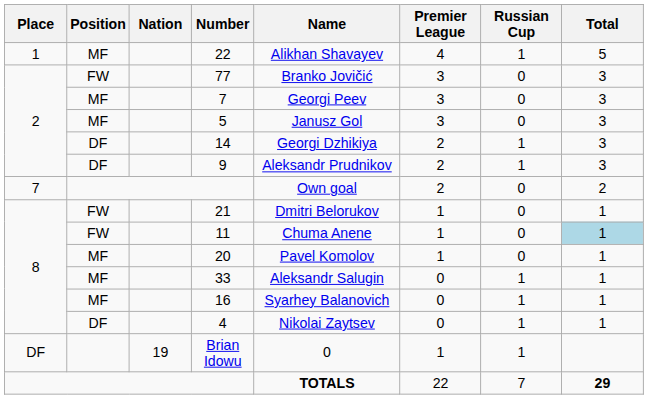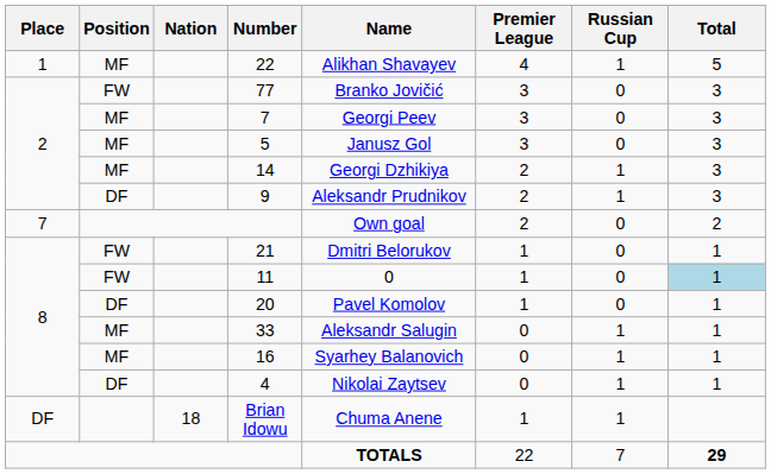 <table class="wikitable" style="font-size: 95%; text-align: center;">
 <tr>
 <th width=60>Place</th>
 <th width=60>Position</th>
 <th width=60>Nation</th>
 <th width=60>Number</th>
 <th width=150>Name</th>
 <th width=80>Premier League</th>
 <th width=80>Russian Cup</th>
 <th width=80><strong>Total</strong></th>
 </tr>
 <tr>
 <td>1</td>
 <td>MF</td>
 <td></td>
 <td>22</td>
 <td><a href='#'>Alikhan Shavayev</a></td>
 <td>4</td>
 <td>1</td>
 <td>5</td>
 </tr>
 <tr>
 <td rowspan="5">2</td>
 <td>FW</td>
 <td></td>
 <td>77</td>
 <td><a href='#'>Branko Jovičić</a></td>
 <td>3</td>
 <td>0</td>
 <td>3</td>
 </tr>
 <tr>
 <td>MF</td>
 <td></td>
 <td>7</td>
 <td><a href='#'>Georgi Peev</a></td>
 <td>3</td>
 <td>0</td>
 <td>3</td>
 </tr>
 <tr>
 <td>MF</td>
 <td></td>
 <td>5</td>
 <td><a href='#'>Janusz Gol</a></td>
 <td>3</td>
 <td>0</td>
 <td>3</td>
 </tr>
 <tr>
-<td>DF</td>
+<td>MF</td>
 <td></td>
 <td>14</td>
 <td><a href='#'>Georgi Dzhikiya</a></td>
 <td>2</td>
 <td>1</td>
 <td>3</td>
 </tr>
 <tr>
 <td>DF</td>
 <td></td>
 <td>9</td>
 <td><a href='#'>Aleksandr Prudnikov</a></td>
 <td>2</td>
 <td>1</td>
 <td>3</td>
 </tr>
 <tr>
 <td>7</td>
 <td colspan="3"></td>
 <td><a href='#'>Own goal</a></td>
 <td>2</td>
 <td>0</td>
 <td>2</td>
 </tr>
 <tr>
 <td rowspan="6">8</td>
 <td>FW</td>
 <td></td>
 <td>21</td>
 <td><a href='#'>Dmitri Belorukov</a></td>
 <td>1</td>
 <td>0</td>
 <td>1</td>
 </tr>
 <tr>
 <td>FW</td>
 <td></td>
 <td>11</td>
-<td><a href='#'>Chuma Anene</a></td>
+<td>0</td>
 <td>1</td>
 <td>0</td>
 <td style="background: lightblue;">1</td>
 </tr>
 <tr>
-<td>MF</td>
+<td>DF</td>
 <td></td>
 <td>20</td>
 <td><a href='#'>Pavel Komolov</a></td>
 <td>1</td>
 <td>0</td>
 <td>1</td>
 </tr>
 <tr>
 <td>MF</td>
 <td></td>
 <td>33</td>
 <td><a href='#'>Aleksandr Salugin</a></td>
 <td>0</td>
 <td>1</td>
 <td>1</td>
 </tr>
 <tr>
 <td>MF</td>
 <td></td>
 <td>16</td>
 <td><a href='#'>Syarhey Balanovich</a></td>
 <td>0</td>
 <td>1</td>
 <td>1</td>
 </tr>
 <tr>
 <td>DF</td>
 <td></td>
 <td>4</td>
 <td><a href='#'>Nikolai Zaytsev</a></td>
 <td>0</td>
 <td>1</td>
 <td>1</td>
 </tr>
 <tr>
 <td>DF</td>
 <td></td>
-<td>19</td>
+<td>18</td>
 <td><a href='#'>Brian Idowu</a></td>
-<td>0</td>
+<td><a href='#'>Chuma Anene</a></td>
 <td>1</td>
 <td>1</td>
 </tr>
 <tr>
 <td colspan="4"></td>
 <td><strong>TOTALS</strong></td>
 <td>22</td>
 <td>7</td>
 <td><strong>29</strong></td>
 </tr>
 </table>
